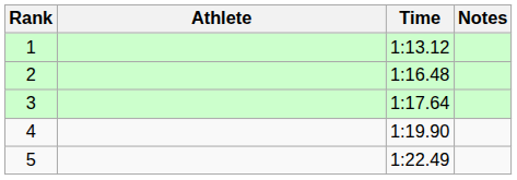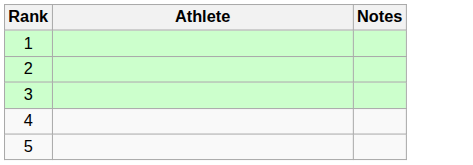 <table class="wikitable" style="text-align:center">
 <tr>
 <th>Rank</th>
 <th Style="width:18em">Athlete</th>
-<th>Time</th>
 <th>Notes</th>
 </tr>
 <tr style="background:#cfc">
 <td>1</td>
 <td style="text-align:left"></td>
-<td>1:13.12</td>
 <td></td>
 </tr>
 <tr style="background:#cfc">
 <td>2</td>
 <td style="text-align:left"></td>
-<td>1:16.48</td>
 <td></td>
 </tr>
 <tr style="background:#cfc">
 <td>3</td>
 <td style="text-align:left"></td>
-<td>1:17.64</td>
 <td></td>
 </tr>
 <tr>
 <td>4</td>
 <td style="text-align:left"></td>
-<td>1:19.90</td>
 <td></td>
 </tr>
 <tr>
 <td>5</td>
 <td style="text-align:left"></td>
-<td>1:22.49</td>
 <td></td>
 </tr>
 </table>
